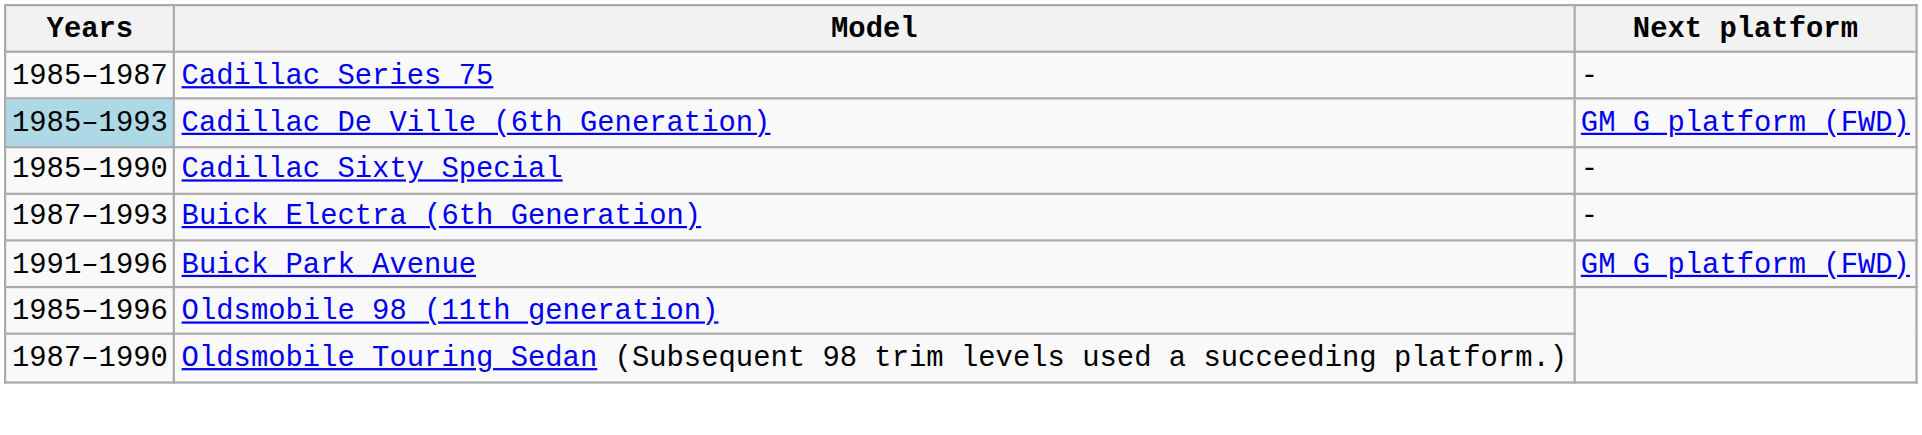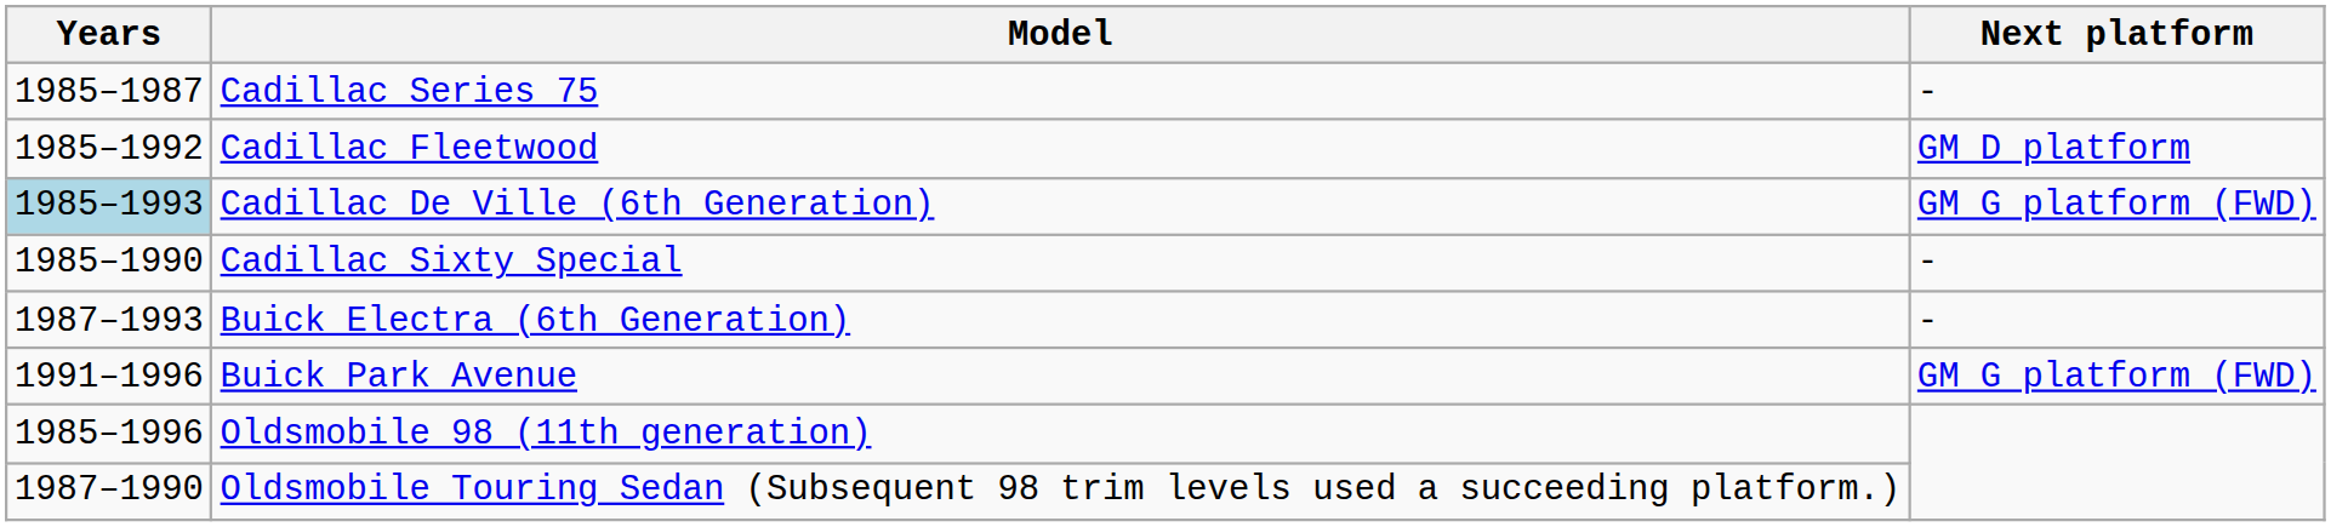 <table class="wikitable">
 <tr>
 <th>Years</th>
 <th>Model</th>
 <th>Next platform</th>
 </tr>
 <tr>
 <td>1985–1987</td>
 <td><a href='#'>Cadillac Series 75</a></td>
 <td>-</td>
+</tr>
+<tr>
+<td>1985–1992</td>
+<td><a href='#'>Cadillac Fleetwood</a></td>
+<td><a href='#'>GM D platform</a></td>
 </tr>
 <tr>
 <td style="background: lightblue;">1985–1993</td>
 <td><a href='#'>Cadillac De Ville (6th Generation)</a></td>
 <td><a href='#'>GM G platform (FWD)</a></td>
 </tr>
 <tr>
 <td>1985–1990</td>
 <td><a href='#'>Cadillac Sixty Special</a></td>
 <td>-</td>
 </tr>
 <tr>
 <td>1987–1993</td>
 <td><a href='#'>Buick Electra (6th Generation)</a></td>
 <td>-</td>
 </tr>
 <tr>
 <td>1991–1996</td>
 <td><a href='#'>Buick Park Avenue</a></td>
 <td><a href='#'>GM G platform (FWD)</a></td>
 </tr>
 <tr>
 <td>1985–1996</td>
 <td><a href='#'>Oldsmobile 98 (11th generation)</a></td>
 </tr>
 <tr>
 <td>1987–1990</td>
 <td><a href='#'>Oldsmobile Touring Sedan</a> (Subsequent 98 trim levels used a succeeding platform.)</td>
 </tr>
 </table>
